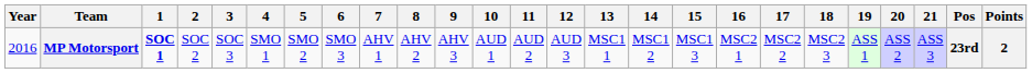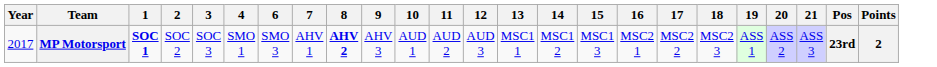 <table class="wikitable" style="text-align:center; font-size:85%">
 <tr>
 <th>Year</th>
 <th>Team</th>
 <th>1</th>
 <th>2</th>
 <th>3</th>
 <th>4</th>
-<th>5</th>
 <th>6</th>
 <th>7</th>
 <th>8</th>
 <th>9</th>
 <th>10</th>
 <th>11</th>
 <th>12</th>
 <th>13</th>
 <th>14</th>
 <th>15</th>
 <th>16</th>
 <th>17</th>
 <th>18</th>
 <th>19</th>
 <th>20</th>
 <th>21</th>
 <th>Pos</th>
 <th>Points</th>
 </tr>
 <tr>
-<td><a href='#'>2016</a></td>
+<td><a href='#'>2017</a></td>
 <th nowrap><a href='#'>MP Motorsport</a></th>
 <td style="background:#;"><strong><a href='#'>SOC<br>1</a></strong></td>
 <td style="background:#;"><a href='#'>SOC<br>2</a></td>
 <td style="background:#;"><a href='#'>SOC<br>3</a></td>
 <td style="background:#;"><a href='#'>SMO<br>1</a></td>
-<td style="background:#;"><a href='#'>SMO<br>2</a></td>
 <td style="background:#;"><a href='#'>SMO<br>3</a></td>
 <td style="background:#;"><a href='#'>AHV<br>1</a></td>
-<td style="background:#;"><a href='#'>AHV<br>2</a></td>
+<td style="background:#;"><strong><a href='#'>AHV<br>2</a></strong></td>
 <td style="background:#;"><a href='#'>AHV<br>3</a></td>
 <td style="background:#;"><a href='#'>AUD<br>1</a></td>
 <td style="background:#;"><a href='#'>AUD<br>2</a></td>
 <td style="background:#;"><a href='#'>AUD<br>3</a></td>
 <td style="background:#;"><a href='#'>MSC1<br>1</a></td>
 <td style="background:#;"><a href='#'>MSC1<br>2</a></td>
 <td style="background:#;"><a href='#'>MSC1<br>3</a></td>
 <td style="background:#;"><a href='#'>MSC2<br>1</a></td>
 <td style="background:#;"><a href='#'>MSC2<br>2</a></td>
 <td style="background:#;"><a href='#'>MSC2<br>3</a></td>
 <td style="background:#DFFFDF;"><a href='#'>ASS<br>1</a><br></td>
 <td style="background:#CFCFFF;"><a href='#'>ASS<br>2</a><br></td>
 <td style="background:#CFCFFF;"><a href='#'>ASS<br>3</a><br></td>
 <th>23rd</th>
 <th>2</th>
 </tr>
 </table>
